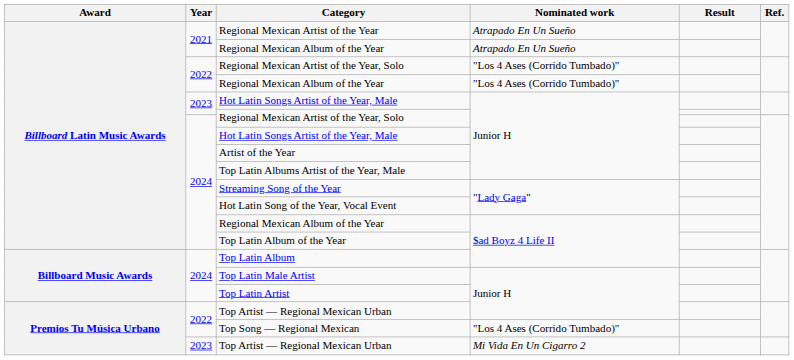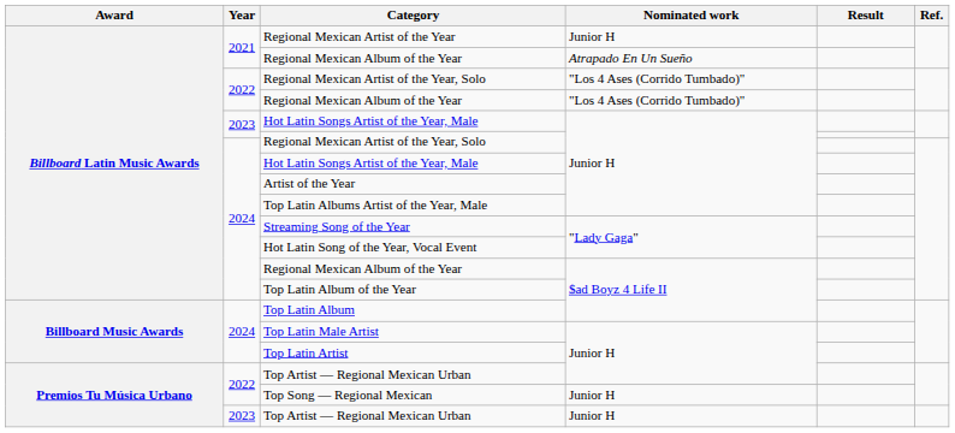 <table class="wikitable sortable plainrowheaders" style="width:90%;">
 <tr>
 <th style="width:20%;">Award</th>
 <th width=3%>Year</th>
 <th style="width:28%;">Category</th>
 <th style="width:23%;">Nominated work</th>
 <th style="width:9%;">Result</th>
 <th style="width:3%;">Ref.</th>
 </tr>
 <tr>
 <th scope="row" rowspan="14"><a href='#'><em>Billboard</em> Latin Music Awards</a></th>
 <td rowspan="2" align="center"><a href='#'>2021</a></td>
 <td>Regional Mexican Artist of the Year</td>
-<td><em>Atrapado En Un Sueño</em></td>
+<td>Junior H</td>
 <td></td>
 <td rowspan="2" style="text-align:center;"></td>
 </tr>
 <tr>
 <td>Regional Mexican Album of the Year</td>
 <td><em>Atrapado En Un Sueño</em></td>
 <td></td>
 </tr>
 <tr>
 <td rowspan="2" align="center"><a href='#'>2022</a></td>
 <td>Regional Mexican Artist of the Year, Solo</td>
 <td>"Los 4 Ases (Corrido Tumbado)" </td>
 <td></td>
 <td rowspan="2" style="text-align:center;"></td>
 </tr>
 <tr>
 <td>Regional Mexican Album of the Year</td>
 <td>"Los 4 Ases (Corrido Tumbado)" </td>
 <td></td>
 </tr>
 <tr>
 <td rowspan="2" align="center"><a href='#'>2023</a></td>
 <td><a href='#'>Hot Latin Songs Artist of the Year, Male</a></td>
 <td rowspan="6">Junior H</td>
 <td></td>
 <td rowspan="2" style="text-align:center;"></td>
 </tr>
 <tr>
 <td rowspan=2>Regional Mexican Artist of the Year, Solo</td>
 <td></td>
 </tr>
 <tr>
 <td rowspan="8" align="center"><a href='#'>2024</a></td>
 <td></td>
 <td rowspan="8" style="text-align:center;"><br></td>
 </tr>
 <tr>
 <td><a href='#'>Hot Latin Songs Artist of the Year, Male</a></td>
 <td></td>
 </tr>
 <tr>
 <td>Artist of the Year</td>
 <td></td>
 </tr>
 <tr>
 <td>Top Latin Albums Artist of the Year, Male</td>
 <td></td>
 </tr>
 <tr>
 <td><a href='#'>Streaming Song of the Year</a></td>
 <td rowspan=2>"<a href='#'>Lady Gaga</a>" </td>
 <td></td>
 </tr>
 <tr>
 <td>Hot Latin Song of the Year, Vocal Event</td>
 <td></td>
 </tr>
 <tr>
 <td>Regional Mexican Album of the Year</td>
 <td rowspan=3><a href='#'>$ad Boyz 4 Life II</a></td>
 <td></td>
 </tr>
 <tr>
 <td>Top Latin Album of the Year</td>
 <td></td>
 </tr>
 <tr>
 <th scope="row" rowspan="3"><a href='#'>Billboard Music Awards</a></th>
 <td rowspan="3" align="center"><a href='#'>2024</a></td>
 <td><a href='#'>Top Latin Album</a></td>
 <td></td>
 <td rowspan="3" align="center"><br></td>
 </tr>
 <tr>
 <td><a href='#'>Top Latin Male Artist</a></td>
 <td rowspan=3>Junior H</td>
 <td></td>
 </tr>
 <tr>
 <td><a href='#'>Top Latin Artist</a></td>
 <td></td>
 </tr>
 <tr>
 <th scope="row" rowspan="3"><a href='#'>Premios Tu Música Urbano</a></th>
 <td rowspan="2" align="center"><a href='#'>2022</a></td>
 <td>Top Artist — Regional Mexican Urban</td>
 <td></td>
 <td rowspan="2" style="text-align:center;"></td>
 </tr>
 <tr>
 <td>Top Song — Regional Mexican</td>
-<td>"Los 4 Ases (Corrido Tumbado)" </td>
+<td>Junior H</td>
 <td></td>
 </tr>
 <tr>
 <td align="center"><a href='#'>2023</a></td>
 <td>Top Artist — Regional Mexican Urban</td>
-<td><em>Mi Vida En Un Cigarro 2</em></td>
+<td>Junior H</td>
 <td></td>
 <td style="text-align:center;"></td>
 </tr>
 </table>
